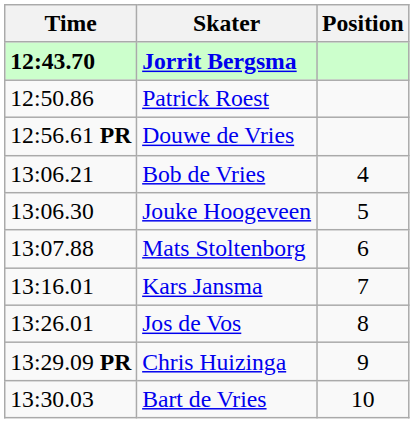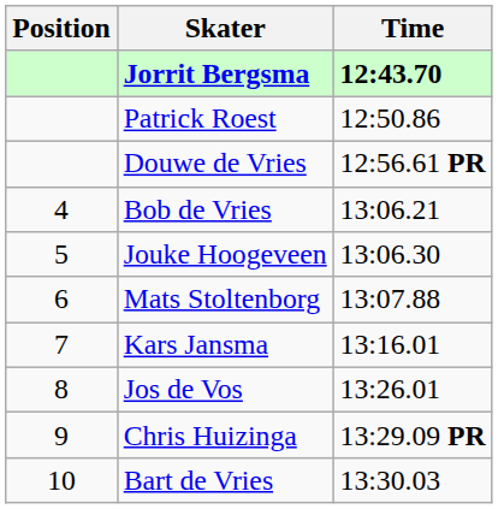 <table class="wikitable">
 <tr>
+<th>Position</th>
+<th>Skater</th>
 <th>Time</th>
-<th>Skater</th>
-<th>Position</th>
 </tr>
 <tr bgcolor=ccffcc>
+<td align="center"></td>
+<td><strong><a href='#'>Jorrit Bergsma</a></strong></td>
 <td><strong>12:43.70</strong></td>
-<td><strong><a href='#'>Jorrit Bergsma</a></strong></td>
-<td align="center"></td>
 </tr>
 <tr>
+<td align="center"></td>
+<td><a href='#'>Patrick Roest</a></td>
 <td>12:50.86</td>
-<td><a href='#'>Patrick Roest</a></td>
-<td align="center"></td>
 </tr>
 <tr>
+<td align="center"></td>
+<td><a href='#'>Douwe de Vries</a></td>
 <td>12:56.61 <strong>PR</strong></td>
-<td><a href='#'>Douwe de Vries</a></td>
-<td align="center"></td>
 </tr>
 <tr>
+<td align="center">4</td>
+<td><a href='#'>Bob de Vries</a></td>
 <td>13:06.21</td>
-<td><a href='#'>Bob de Vries</a></td>
-<td align="center">4</td>
 </tr>
 <tr>
+<td align="center">5</td>
+<td><a href='#'>Jouke Hoogeveen</a></td>
 <td>13:06.30</td>
-<td><a href='#'>Jouke Hoogeveen</a></td>
-<td align="center">5</td>
 </tr>
 <tr>
+<td align="center">6</td>
+<td><a href='#'>Mats Stoltenborg</a></td>
 <td>13:07.88</td>
-<td><a href='#'>Mats Stoltenborg</a></td>
-<td align="center">6</td>
 </tr>
 <tr>
+<td align="center">7</td>
+<td><a href='#'>Kars Jansma</a></td>
 <td>13:16.01</td>
-<td><a href='#'>Kars Jansma</a></td>
-<td align="center">7</td>
 </tr>
 <tr>
+<td align="center">8</td>
+<td><a href='#'>Jos de Vos</a></td>
 <td>13:26.01</td>
-<td><a href='#'>Jos de Vos</a></td>
-<td align="center">8</td>
 </tr>
 <tr>
+<td align="center">9</td>
+<td><a href='#'>Chris Huizinga</a></td>
 <td>13:29.09 <strong>PR</strong></td>
-<td><a href='#'>Chris Huizinga</a></td>
-<td align="center">9</td>
 </tr>
 <tr>
+<td align="center">10</td>
+<td><a href='#'>Bart de Vries</a></td>
 <td>13:30.03</td>
-<td><a href='#'>Bart de Vries</a></td>
-<td align="center">10</td>
 </tr>
 </table>
